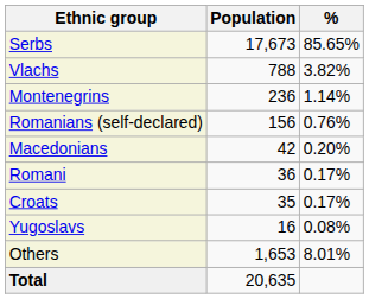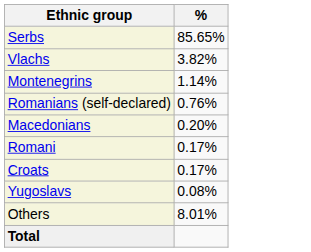 <table class="wikitable">
 <tr>
 <th>Ethnic group</th>
-<th>Population</th>
 <th>%</th>
 </tr>
 <tr>
 <td style="background:#F5F5DC;"><a href='#'>Serbs</a></td>
-<td align="right">17,673</td>
 <td>85.65%</td>
 </tr>
 <tr>
 <td style="background:#F5F5DC;"><a href='#'>Vlachs</a></td>
-<td align="right">788</td>
 <td>3.82%</td>
 </tr>
 <tr>
 <td style="background:#F5F5DC;"><a href='#'>Montenegrins</a></td>
-<td align="right">236</td>
 <td>1.14%</td>
 </tr>
 <tr>
 <td style="background:#F5F5DC;"><a href='#'>Romanians</a> (self-declared)</td>
-<td align="right">156</td>
 <td>0.76%</td>
 </tr>
 <tr>
 <td style="background:#F5F5DC;"><a href='#'>Macedonians</a></td>
-<td align="right">42</td>
 <td>0.20%</td>
 </tr>
 <tr>
 <td style="background:#F5F5DC;"><a href='#'>Romani</a></td>
-<td align="right">36</td>
 <td>0.17%</td>
 </tr>
 <tr>
 <td style="background:#F5F5DC;"><a href='#'>Croats</a></td>
-<td align="right">35</td>
 <td>0.17%</td>
 </tr>
 <tr>
 <td style="background:#F5F5DC;"><a href='#'>Yugoslavs</a></td>
-<td align="right">16</td>
 <td>0.08%</td>
 </tr>
 <tr>
 <td style="background:#F5F5DC;">Others</td>
-<td align="right">1,653</td>
 <td>8.01%</td>
 </tr>
 <tr>
 <td style="background:#F0F0F0;"><strong>Total</strong></td>
-<td align="right">20,635</td>
 <td></td>
 </tr>
 </table>
